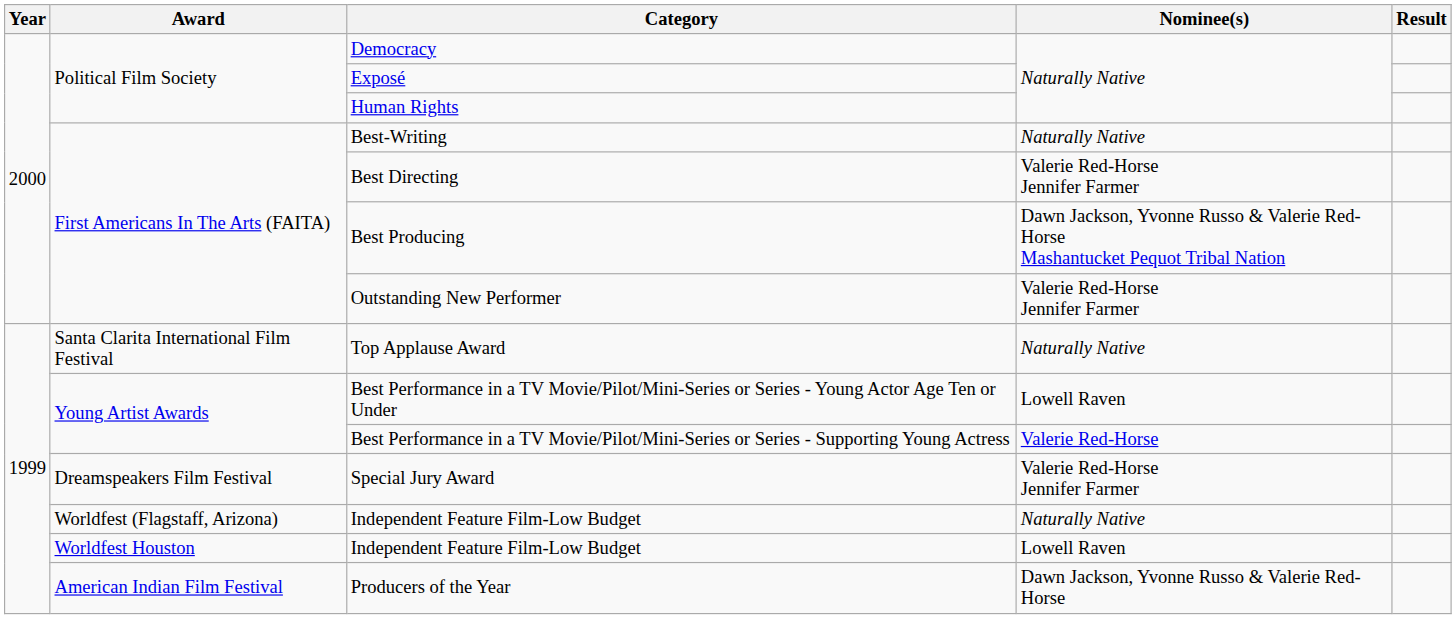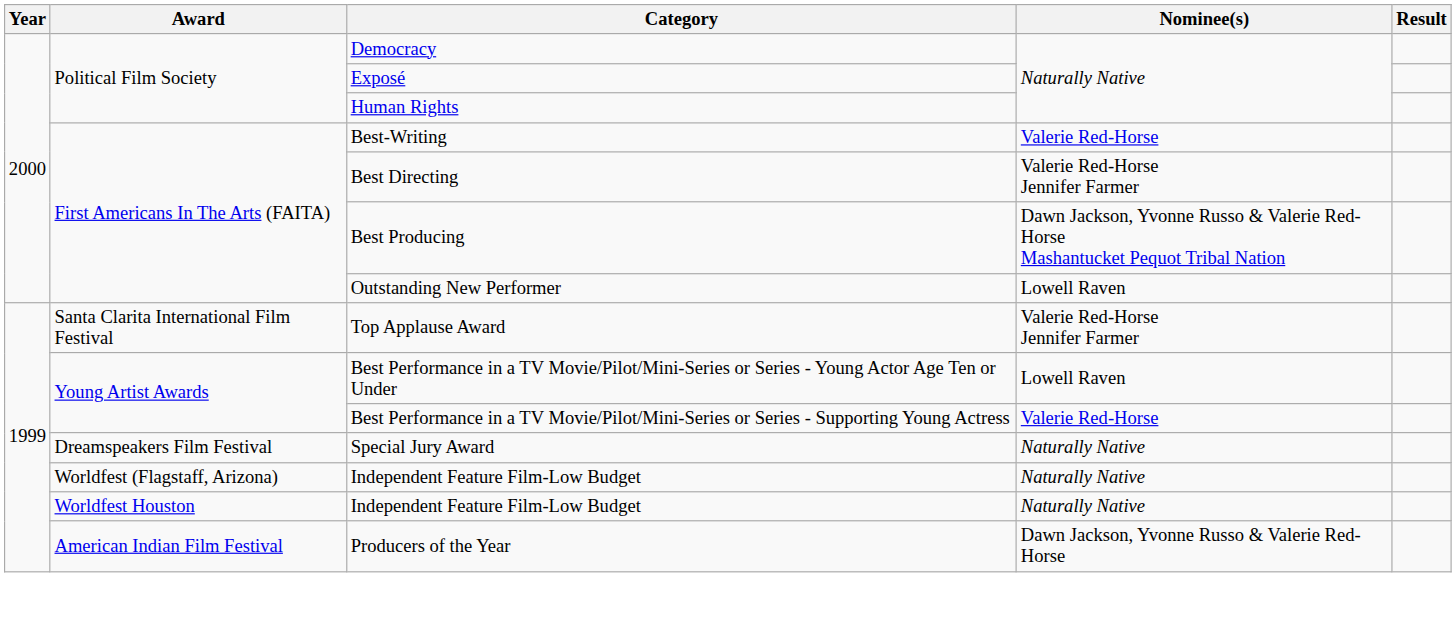 <table class="wikitable">
 <tr>
 <th>Year</th>
 <th>Award</th>
 <th>Category</th>
 <th>Nominee(s)</th>
 <th>Result</th>
 </tr>
 <tr>
 <td rowspan="7">2000</td>
 <td rowspan="3">Political Film Society</td>
 <td><a href='#'>Democracy</a></td>
 <td rowspan="3"><em>Naturally Native</em></td>
 <td></td>
 </tr>
 <tr>
 <td><a href='#'>Exposé</a></td>
 <td></td>
 </tr>
 <tr>
 <td><a href='#'>Human Rights</a></td>
 <td></td>
 </tr>
 <tr>
 <td rowspan="4"><a href='#'>First Americans In The Arts</a> (FAITA)</td>
 <td>Best-Writing</td>
-<td><em>Naturally Native</em></td>
+<td><a href='#'>Valerie Red-Horse</a></td>
 <td></td>
 </tr>
 <tr>
 <td>Best Directing</td>
 <td>Valerie Red-Horse<br>Jennifer Farmer</td>
 <td></td>
 </tr>
 <tr>
 <td>Best Producing</td>
 <td>Dawn Jackson, Yvonne Russo & Valerie Red-Horse<br><a href='#'>Mashantucket Pequot Tribal Nation</a></td>
 <td></td>
 </tr>
 <tr>
 <td>Outstanding New Performer</td>
-<td>Valerie Red-Horse<br>Jennifer Farmer</td>
+<td>Lowell Raven</td>
 <td></td>
 </tr>
 <tr>
 <td rowspan="7">1999</td>
 <td>Santa Clarita International Film Festival</td>
 <td>Top Applause Award</td>
-<td><em>Naturally Native</em></td>
+<td>Valerie Red-Horse<br>Jennifer Farmer</td>
 <td></td>
 </tr>
 <tr>
 <td rowspan="2"><a href='#'>Young Artist Awards</a></td>
 <td>Best Performance in a TV Movie/Pilot/Mini-Series or Series - Young Actor Age Ten or Under</td>
 <td>Lowell Raven</td>
 <td></td>
 </tr>
 <tr>
 <td>Best Performance in a TV Movie/Pilot/Mini-Series or Series - Supporting Young Actress</td>
 <td><a href='#'>Valerie Red-Horse</a></td>
 <td></td>
 </tr>
 <tr>
 <td>Dreamspeakers Film Festival</td>
 <td>Special Jury Award</td>
-<td>Valerie Red-Horse<br>Jennifer Farmer</td>
+<td><em>Naturally Native</em></td>
 <td></td>
 </tr>
 <tr>
 <td>Worldfest (Flagstaff, Arizona)</td>
 <td>Independent Feature Film-Low Budget</td>
 <td><em>Naturally Native</em></td>
 <td></td>
 </tr>
 <tr>
 <td><a href='#'>Worldfest Houston</a></td>
 <td>Independent Feature Film-Low Budget</td>
-<td>Lowell Raven</td>
+<td><em>Naturally Native</em></td>
 <td></td>
 </tr>
 <tr>
 <td><a href='#'>American Indian Film Festival</a></td>
 <td>Producers of the Year</td>
 <td>Dawn Jackson, Yvonne Russo & Valerie Red-Horse</td>
 <td></td>
 </tr>
 </table>
